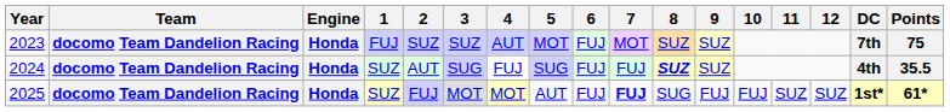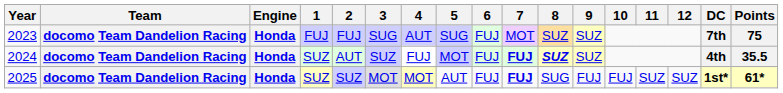 <table class="wikitable" style="text-align:center; font-size:85%">
 <tr>
 <th>Year</th>
 <th>Team</th>
 <th>Engine</th>
 <th>1</th>
 <th>2</th>
 <th>3</th>
 <th>4</th>
 <th>5</th>
 <th>6</th>
 <th>7</th>
 <th>8</th>
 <th>9</th>
 <th>10</th>
 <th>11</th>
 <th>12</th>
 <th>DC</th>
 <th>Points</th>
 </tr>
 <tr>
 <td><a href='#'>2023</a></td>
 <th nowrap><a href='#'>docomo</a> <a href='#'>Team Dandelion Racing</a></th>
 <th nowrap><a href='#'>Honda</a></th>
 <td style="background:#CFCFFF;"><a href='#'>FUJ</a><br></td>
-<td style="background:#CFCFFF;"><a href='#'>SUZ</a><br></td>
-<td style="background:#CFCFFF;"><a href='#'>SUZ</a><br></td>
+<td style="background:#CFCFFF;"><a href='#'>FUJ</a><br></td>
+<td style="background:#CFCFFF;"><a href='#'>SUG</a><br></td>
 <td style="background:#CFCFFF;"><a href='#'>AUT</a><br></td>
-<td style="background:#CFCFFF;"><a href='#'>MOT</a><br></td>
+<td style="background:#CFCFFF;"><a href='#'>SUG</a><br></td>
 <td style="background:#DFFFDF;"><a href='#'>FUJ</a><br></td>
 <td style="background:#EFCFFF;"><a href='#'>MOT</a><br></td>
 <td style="background:#FFDF9F;"><a href='#'>SUZ</a><br></td>
 <td style="background:#FFFFBF;"><a href='#'>SUZ</a><br></td>
 <td colspan=3></td>
 <th>7th</th>
 <th>75</th>
 </tr>
 <tr>
 <td><a href='#'>2024</a></td>
 <th nowrap><a href='#'>docomo</a> <a href='#'>Team Dandelion Racing</a></th>
 <th nowrap><a href='#'>Honda</a></th>
 <td style="background:#DFFFDF;"><a href='#'>SUZ</a><br></td>
 <td style="background:#DFFFDF;"><a href='#'>AUT</a><br></td>
-<td style="background:#CFCFFF;"><a href='#'>SUG</a><br></td>
+<td style="background:#CFCFFF;"><a href='#'>SUZ</a><br></td>
 <td style="background:#FFFFFF;"><a href='#'>FUJ</a><br></td>
-<td style="background:#CFCFFF;"><a href='#'>SUG</a><br></td>
+<td style="background:#CFCFFF;"><a href='#'>MOT</a><br></td>
 <td style="background:#DFFFDF;"><a href='#'>FUJ</a><br></td>
-<td style="background:#DFFFDF;"><a href='#'>FUJ</a><br></td>
+<td style="background:#DFFFDF;"><strong><a href='#'>FUJ</a><br></strong></td>
 <td style="background:#FFFFBF;"><strong><em><a href='#'>SUZ</a></em></strong><br></td>
 <td style="background:#FFFFBF;"><a href='#'>SUZ</a><br></td>
 <td colspan=3></td>
 <th>4th</th>
 <th>35.5</th>
 </tr>
 <tr>
 <td><a href='#'>2025</a></td>
 <th nowrap><a href='#'>docomo</a> <a href='#'>Team Dandelion Racing</a></th>
 <th nowrap><a href='#'>Honda</a></th>
 <td style="background:#FFFFBF;"><a href='#'>SUZ</a><br></td>
-<td style="background:#CFCFFF;"><a href='#'>FUJ</a><br></td>
+<td style="background:#CFCFFF;"><a href='#'>SUZ</a><br></td>
 <td style="background:#DFDFDF;"><a href='#'>MOT</a><br></td>
 <td style="background:#FFFFBF;"><a href='#'>MOT</a><br></td>
 <td style="background:#;"><a href='#'>AUT</a><br></td>
 <td style="background:#;"><a href='#'>FUJ</a><br></td>
 <td style="background:#;"><strong><a href='#'>FUJ</a><br></strong></td>
 <td style="background:#;"><a href='#'>SUG</a><br></td>
 <td style="background:#;"><a href='#'>FUJ</a><br></td>
 <td style="background:#;"><a href='#'>FUJ</a><br></td>
 <td style="background:#;"><a href='#'>SUZ</a><br></td>
 <td style="background:#;"><a href='#'>SUZ</a><br></td>
 <th style="background:#FFFFBF;">1st*</th>
 <th style="background:#FFFFBF;">61*</th>
 </tr>
 </table>
